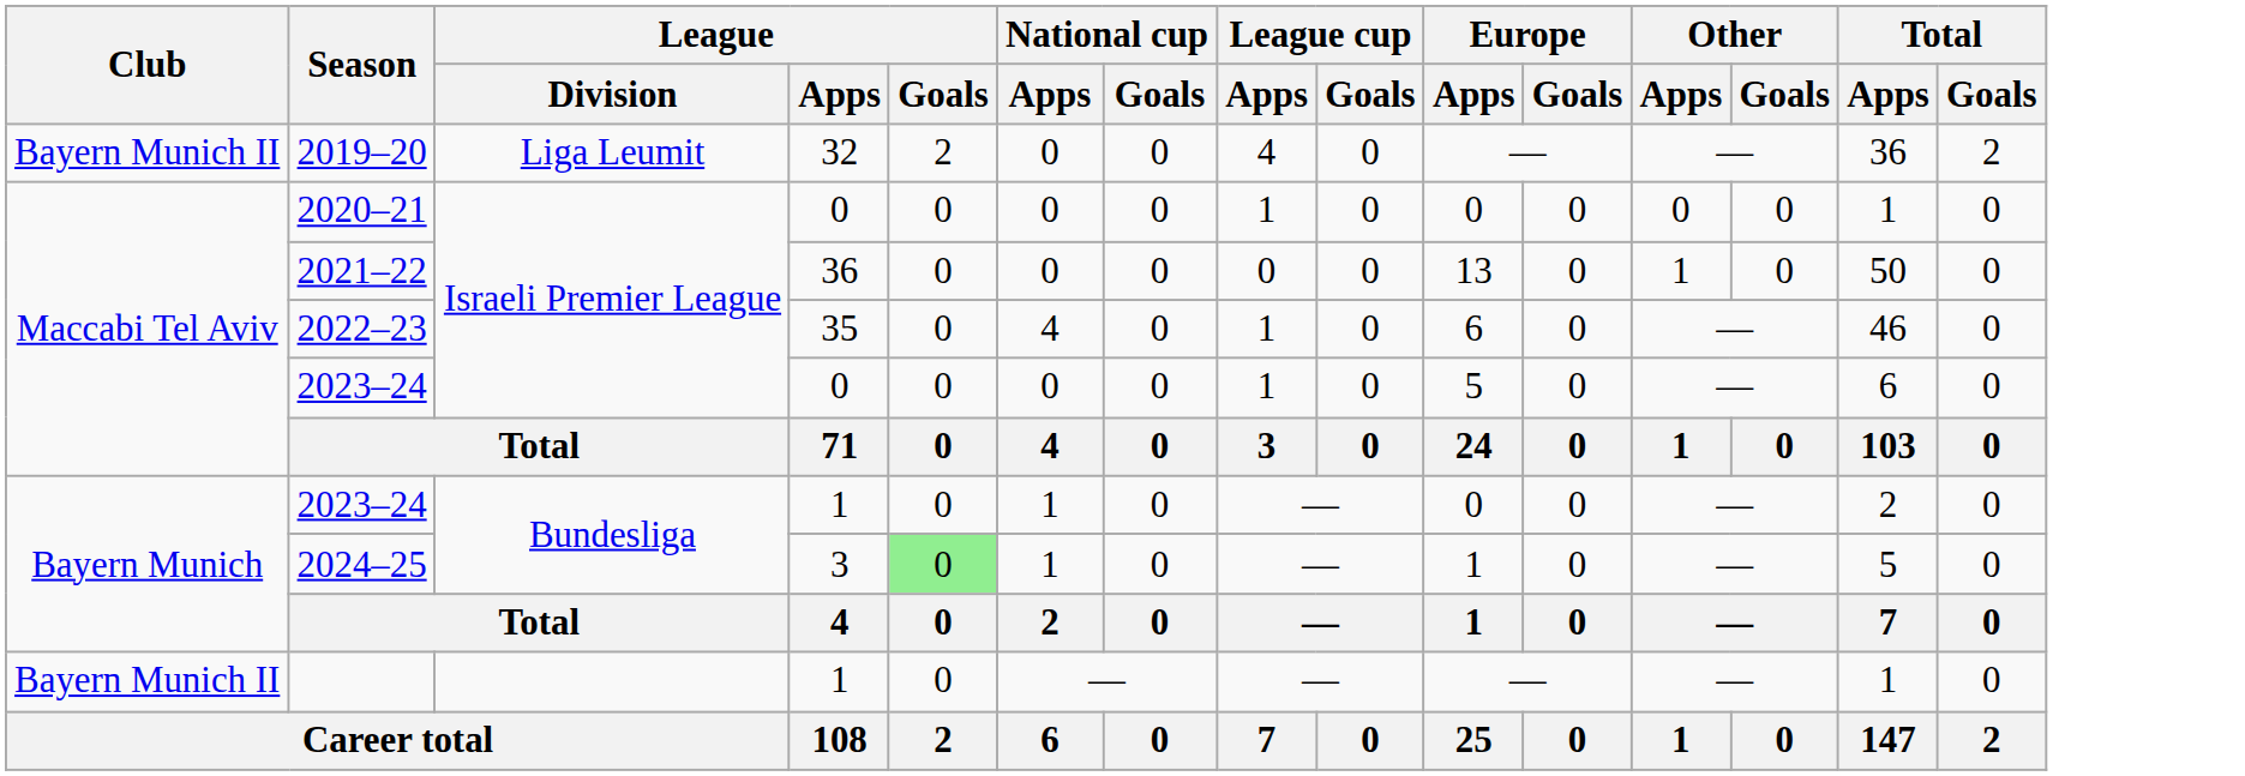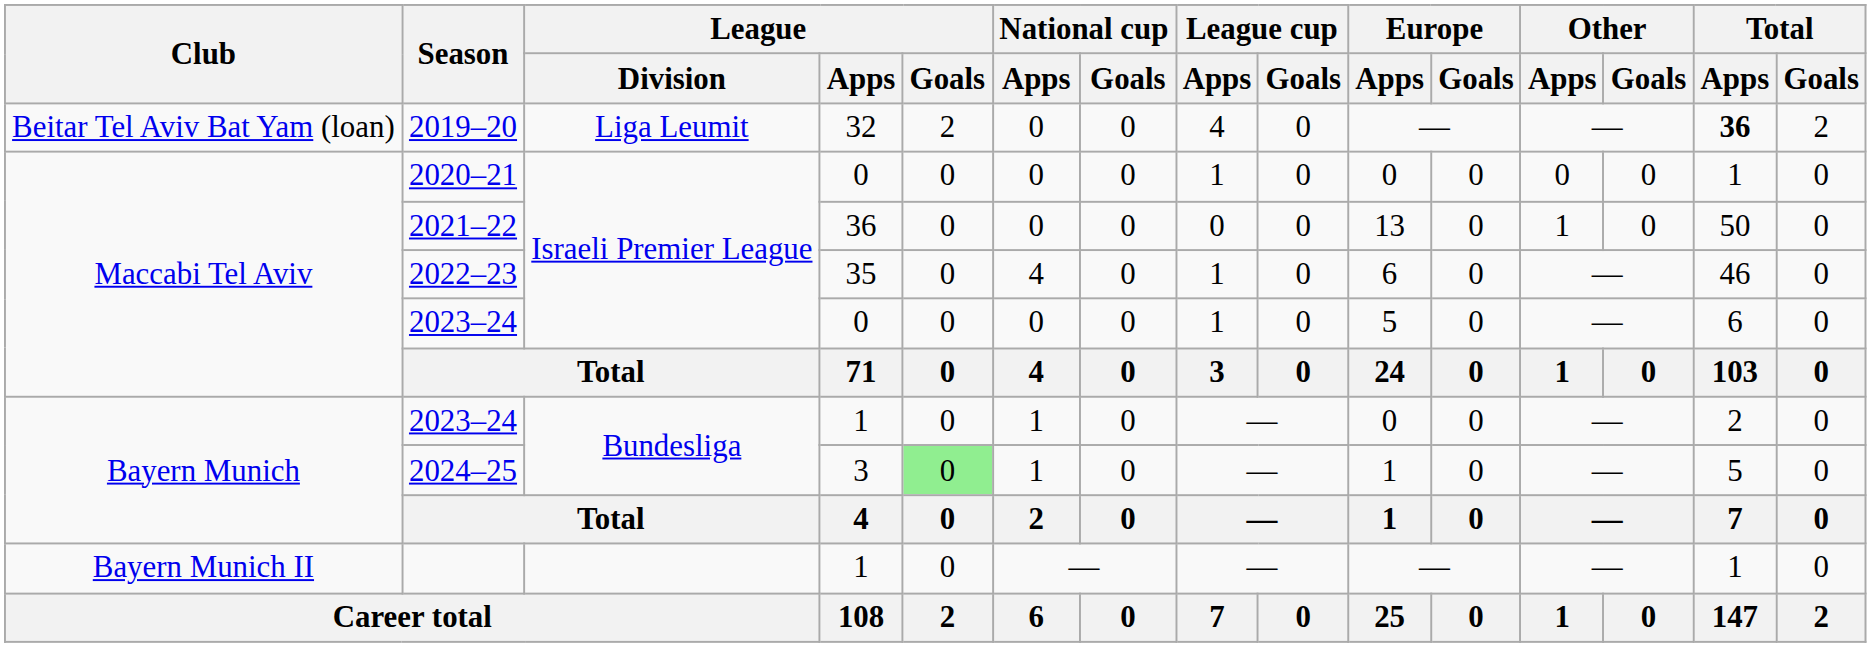 <table class="wikitable" Style="text-align: center">
 <tr>
 <th rowspan="2">Club</th>
 <th rowspan="2">Season</th>
 <th colspan="3">League</th>
 <th colspan="2">National cup</th>
 <th colspan="2">League cup</th>
 <th colspan="2">Europe</th>
 <th colspan="2">Other</th>
 <th colspan="2">Total</th>
 </tr>
 <tr>
 <th>Division</th>
 <th>Apps</th>
 <th>Goals</th>
 <th>Apps</th>
 <th>Goals</th>
 <th>Apps</th>
 <th>Goals</th>
 <th>Apps</th>
 <th>Goals</th>
 <th>Apps</th>
 <th>Goals</th>
 <th>Apps</th>
 <th>Goals</th>
 </tr>
 <tr>
-<td><a href='#'>Bayern Munich II</a></td>
+<td><a href='#'>Beitar Tel Aviv Bat Yam</a> (loan)</td>
 <td><a href='#'>2019–20</a></td>
 <td><a href='#'>Liga Leumit</a></td>
 <td>32</td>
 <td>2</td>
 <td>0</td>
 <td>0</td>
 <td>4</td>
 <td>0</td>
 <td colspan="2">—</td>
 <td colspan="2">—</td>
-<td>36</td>
+<td><strong>36</strong></td>
 <td>2</td>
 </tr>
 <tr>
 <td rowspan="5"><a href='#'>Maccabi Tel Aviv</a></td>
 <td><a href='#'>2020–21</a></td>
 <td rowspan="4"><a href='#'>Israeli Premier League</a></td>
 <td>0</td>
 <td>0</td>
 <td>0</td>
 <td>0</td>
 <td>1</td>
 <td>0</td>
 <td>0</td>
 <td>0</td>
 <td>0</td>
 <td>0</td>
 <td>1</td>
 <td>0</td>
 </tr>
 <tr>
 <td><a href='#'>2021–22</a></td>
 <td>36</td>
 <td>0</td>
 <td>0</td>
 <td>0</td>
 <td>0</td>
 <td>0</td>
 <td>13</td>
 <td>0</td>
 <td>1</td>
 <td>0</td>
 <td>50</td>
 <td>0</td>
 </tr>
 <tr>
 <td><a href='#'>2022–23</a></td>
 <td>35</td>
 <td>0</td>
 <td>4</td>
 <td>0</td>
 <td>1</td>
 <td>0</td>
 <td>6</td>
 <td>0</td>
 <td colspan="2">—</td>
 <td>46</td>
 <td>0</td>
 </tr>
 <tr>
 <td><a href='#'>2023–24</a></td>
 <td>0</td>
 <td>0</td>
 <td>0</td>
 <td>0</td>
 <td>1</td>
 <td>0</td>
 <td>5</td>
 <td>0</td>
 <td colspan="2">—</td>
 <td>6</td>
 <td>0</td>
 </tr>
 <tr>
 <th colspan="2">Total</th>
 <th>71</th>
 <th>0</th>
 <th>4</th>
 <th>0</th>
 <th>3</th>
 <th>0</th>
 <th>24</th>
 <th>0</th>
 <th>1</th>
 <th>0</th>
 <th>103</th>
 <th>0</th>
 </tr>
 <tr>
 <td rowspan="3"><a href='#'>Bayern Munich</a></td>
 <td><a href='#'>2023–24</a></td>
 <td rowspan="2"><a href='#'>Bundesliga</a></td>
 <td>1</td>
 <td>0</td>
 <td>1</td>
 <td>0</td>
 <td colspan="2">—</td>
 <td>0</td>
 <td>0</td>
 <td colspan="2">—</td>
 <td>2</td>
 <td>0</td>
 </tr>
 <tr>
 <td><a href='#'>2024–25</a></td>
 <td>3</td>
 <td style="background: lightgreen;">0</td>
 <td>1</td>
 <td>0</td>
 <td colspan="2">—</td>
 <td>1</td>
 <td>0</td>
 <td colspan="2">—</td>
 <td>5</td>
 <td>0</td>
 </tr>
 <tr>
 <th colspan="2">Total</th>
 <th>4</th>
 <th>0</th>
 <th>2</th>
 <th>0</th>
 <th colspan="2">—</th>
 <th>1</th>
 <th>0</th>
 <th colspan="2">—</th>
 <th>7</th>
 <th>0</th>
 </tr>
 <tr>
 <td><a href='#'>Bayern Munich II</a></td>
 <td></td>
 <td></td>
 <td>1</td>
 <td>0</td>
 <td colspan="2">—</td>
 <td colspan="2">—</td>
 <td colspan="2">—</td>
 <td colspan="2">—</td>
 <td>1</td>
 <td>0</td>
 </tr>
 <tr>
 <th colspan="3">Career total</th>
 <th>108</th>
 <th>2</th>
 <th>6</th>
 <th>0</th>
 <th>7</th>
 <th>0</th>
 <th>25</th>
 <th>0</th>
 <th>1</th>
 <th>0</th>
 <th>147</th>
 <th>2</th>
 </tr>
 </table>
